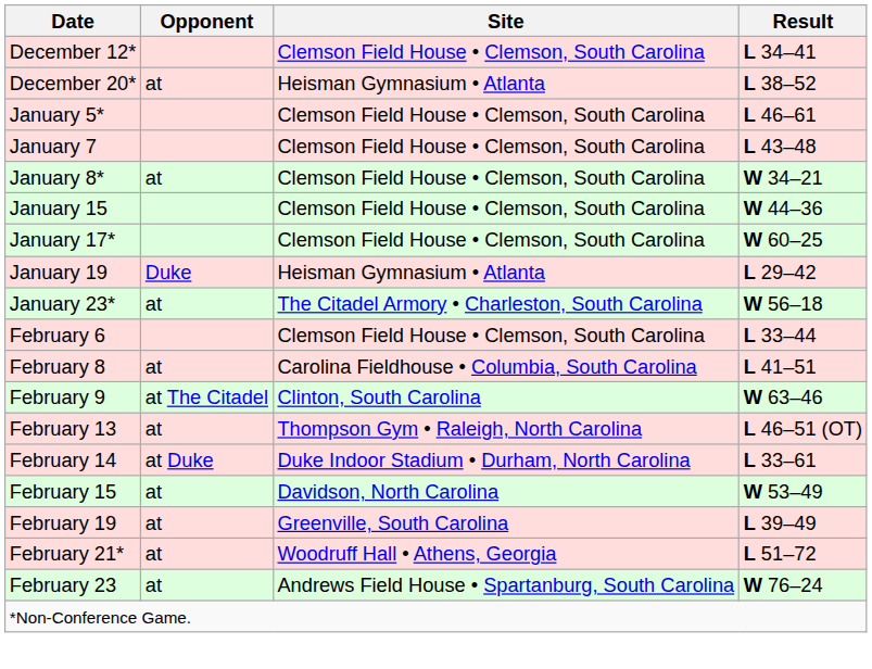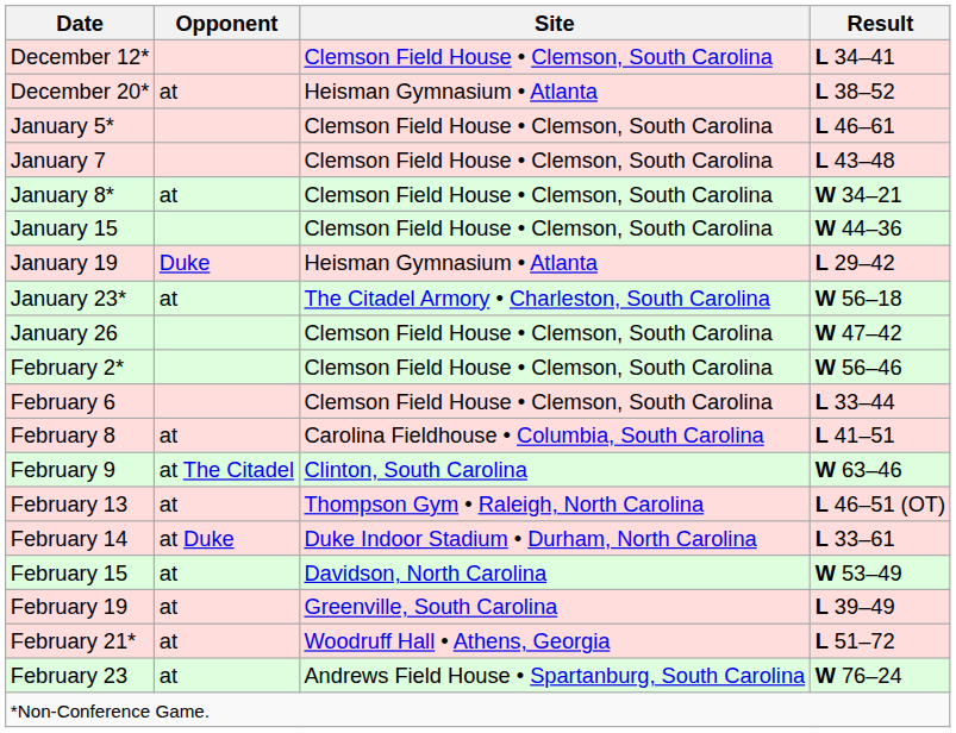 <table class="wikitable" style="font-size:95%;">
 <tr>
 <th>Date</th>
 <th>Opponent</th>
 <th>Site</th>
 <th>Result</th>
 </tr>
 <tr style="background: #ffdddd;">
 <td>December 12*</td>
 <td></td>
 <td><a href='#'>Clemson Field House</a> • <a href='#'>Clemson, South Carolina</a></td>
 <td><strong>L</strong> 34–41</td>
 </tr>
 <tr style="background: #ffdddd;">
 <td>December 20*</td>
 <td>at </td>
 <td>Heisman Gymnasium • <a href='#'>Atlanta</a></td>
 <td><strong>L</strong> 38–52</td>
 </tr>
 <tr style="background: #ffdddd;">
 <td>January 5*</td>
 <td></td>
 <td>Clemson Field House • Clemson, South Carolina</td>
 <td><strong>L</strong> 46–61</td>
 </tr>
 <tr style="background: #ffdddd;">
 <td>January 7</td>
 <td></td>
 <td>Clemson Field House • Clemson, South Carolina</td>
 <td><strong>L</strong> 43–48</td>
 </tr>
 <tr style="background: #ddffdd;">
 <td>January 8*</td>
 <td>at </td>
 <td>Clemson Field House • Clemson, South Carolina</td>
 <td><strong>W</strong> 34–21</td>
 </tr>
 <tr style="background: #ddffdd;">
 <td>January 15</td>
 <td></td>
 <td>Clemson Field House • Clemson, South Carolina</td>
 <td><strong>W</strong> 44–36</td>
 </tr>
-<tr style="background: #ddffdd;">
-<td>January 17*</td>
-<td></td>
-<td>Clemson Field House • Clemson, South Carolina</td>
-<td><strong>W</strong> 60–25</td>
-</tr>
 <tr style="background: #ffdddd;">
 <td>January 19</td>
 <td><a href='#'>Duke</a></td>
 <td>Heisman Gymnasium • <a href='#'>Atlanta</a></td>
 <td><strong>L</strong> 29–42</td>
 </tr>
 <tr style="background: #ddffdd;">
 <td>January 23*</td>
 <td>at </td>
 <td><a href='#'>The Citadel Armory</a> • <a href='#'>Charleston, South Carolina</a></td>
 <td><strong>W</strong> 56–18</td>
+</tr>
+<tr style="background: #ddffdd;">
+<td>January 26</td>
+<td></td>
+<td>Clemson Field House • Clemson, South Carolina</td>
+<td><strong>W</strong> 47–42</td>
+</tr>
+<tr style="background: #ddffdd;">
+<td>February 2*</td>
+<td></td>
+<td>Clemson Field House • Clemson, South Carolina</td>
+<td><strong>W</strong> 56–46</td>
 </tr>
 <tr style="background: #ffdddd;">
 <td>February 6</td>
 <td></td>
 <td>Clemson Field House • Clemson, South Carolina</td>
 <td><strong>L</strong> 33–44</td>
 </tr>
 <tr style="background: #ffdddd;">
 <td>February 8</td>
 <td>at </td>
 <td>Carolina Fieldhouse • <a href='#'>Columbia, South Carolina</a></td>
 <td><strong>L</strong> 41–51</td>
 </tr>
 <tr style="background: #ddffdd;">
 <td>February 9</td>
 <td>at <a href='#'>The Citadel</a></td>
 <td><a href='#'>Clinton, South Carolina</a></td>
 <td><strong>W</strong> 63–46</td>
 </tr>
 <tr style="background: #ffdddd;">
 <td>February 13</td>
 <td>at </td>
 <td><a href='#'>Thompson Gym</a> • <a href='#'>Raleigh, North Carolina</a></td>
 <td><strong>L</strong> 46–51 (OT)</td>
 </tr>
 <tr style="background: #ffdddd;">
 <td>February 14</td>
 <td>at <a href='#'>Duke</a></td>
 <td><a href='#'>Duke Indoor Stadium</a> • <a href='#'>Durham, North Carolina</a></td>
 <td><strong>L</strong> 33–61</td>
 </tr>
 <tr style="background: #ddffdd;">
 <td>February 15</td>
 <td>at </td>
 <td><a href='#'>Davidson, North Carolina</a></td>
 <td><strong>W</strong> 53–49</td>
 </tr>
 <tr style="background: #ffdddd;">
 <td>February 19</td>
 <td>at </td>
 <td><a href='#'>Greenville, South Carolina</a></td>
 <td><strong>L</strong> 39–49</td>
 </tr>
 <tr style="background: #ffdddd;">
 <td>February 21*</td>
 <td>at </td>
 <td><a href='#'>Woodruff Hall</a> • <a href='#'>Athens, Georgia</a></td>
 <td><strong>L</strong> 51–72</td>
 </tr>
 <tr style="background: #ddffdd;">
 <td>February 23</td>
 <td>at </td>
 <td>Andrews Field House • <a href='#'>Spartanburg, South Carolina</a></td>
 <td><strong>W</strong> 76–24</td>
 </tr>
 <tr style="background:#f9f9f9;">
 <td colspan=4><small>*Non-Conference Game.</small></td>
 </tr>
 </table>
